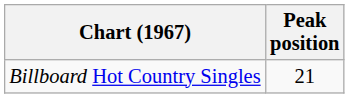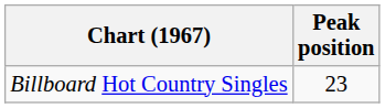 <table class="wikitable">
 <tr>
 <th style="text-align:center;">Chart (1967)</th>
 <th style="text-align:center;">Peak<br>position</th>
 </tr>
 <tr>
 <td align="left"><em>Billboard</em> <a href='#'>Hot Country Singles</a></td>
-<td style="text-align:center;">21</td>
+<td style="text-align:center;">23</td>
 </tr>
 </table>
